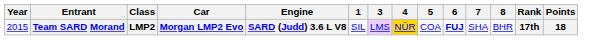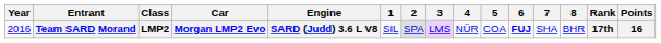 <table class="wikitable" style="text-align:center; font-size:85%">
 <tr>
 <th>Year</th>
 <th>Entrant</th>
 <th>Class</th>
 <th>Car</th>
 <th>Engine</th>
 <th>1</th>
+<th>2</th>
 <th>3</th>
 <th>4</th>
 <th>5</th>
 <th>6</th>
 <th>7</th>
 <th>8</th>
 <th>Rank</th>
 <th>Points</th>
 </tr>
 <tr>
-<td><a href='#'>2015</a></td>
+<td><a href='#'>2016</a></td>
 <th nowrap><a href='#'>Team SARD</a> <a href='#'>Morand</a></th>
 <th>LMP2</th>
 <th nowrap><a href='#'>Morgan LMP2 Evo</a></th>
 <th nowrap><a href='#'>SARD</a> (<a href='#'>Judd</a>) 3.6 L V8</th>
 <td><a href='#'>SIL</a></td>
+<td style="background:#DFDFDF;"><a href='#'>SPA</a><br></td>
 <td style="background:#EFCFFF;"><a href='#'>LMS</a><br></td>
-<td style="background: gold;"><a href='#'>NÜR</a></td>
+<td><a href='#'>NÜR</a></td>
 <td><a href='#'>COA</a></td>
 <td><strong><a href='#'>FUJ</a></strong></td>
 <td><a href='#'>SHA</a></td>
 <td><a href='#'>BHR</a></td>
 <th>17th</th>
-<th>18</th>
+<th>16</th>
 </tr>
 </table>
